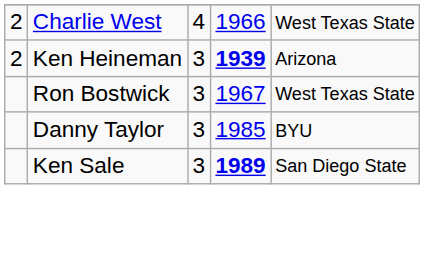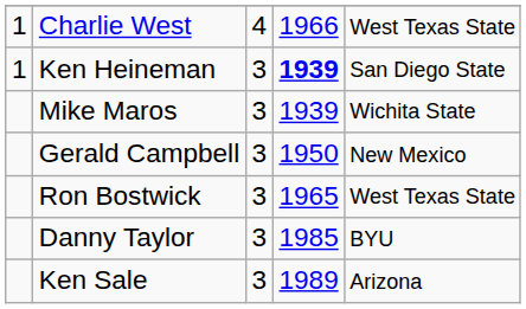 <table class="wikitable">
 <tr>
 </tr>
 <tr>
-<td>2</td>
+<td>1</td>
 <td><a href='#'>Charlie West</a></td>
 <td>4</td>
 <td><a href='#'>1966</a></td>
 <td style="font-size:80%;">West Texas State</td>
 </tr>
 <tr>
-<td>2</td>
+<td>1</td>
 <td>Ken Heineman</td>
 <td>3</td>
 <td><strong><a href='#'>1939</a></strong></td>
-<td style="font-size:80%;">Arizona</td>
+<td style="font-size:80%;">San Diego State</td>
+</tr>
+<tr>
+<td></td>
+<td>Mike Maros</td>
+<td>3</td>
+<td><a href='#'>1939</a></td>
+<td style="font-size:80%;">Wichita State</td>
+</tr>
+<tr>
+<td></td>
+<td>Gerald Campbell</td>
+<td>3</td>
+<td><a href='#'>1950</a></td>
+<td style="font-size:80%;">New Mexico</td>
 </tr>
 <tr>
 <td></td>
 <td>Ron Bostwick</td>
 <td>3</td>
-<td><a href='#'>1967</a></td>
+<td><a href='#'>1965</a></td>
 <td style="font-size:80%;">West Texas State</td>
 </tr>
 <tr>
 <td></td>
 <td>Danny Taylor</td>
 <td>3</td>
 <td><a href='#'>1985</a></td>
 <td style="font-size:80%;">BYU</td>
 </tr>
 <tr>
 <td></td>
 <td>Ken Sale</td>
 <td>3</td>
-<td><strong><a href='#'>1989</a></strong></td>
-<td style="font-size:80%;">San Diego State</td>
+<td><a href='#'>1989</a></td>
+<td style="font-size:80%;">Arizona</td>
 </tr>
 </table>
